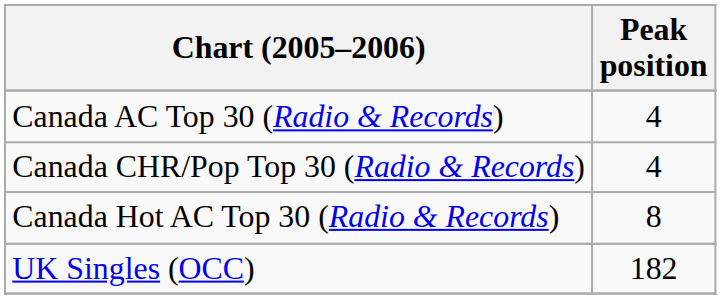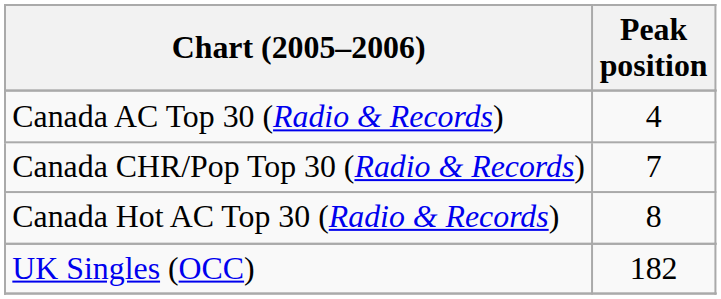 <table class="wikitable sortable">
 <tr>
 <th>Chart (2005–2006)</th>
 <th>Peak<br>position</th>
 </tr>
 <tr>
 </tr>
 <tr>
 </tr>
 <tr>
 <td>Canada AC Top 30 (<em><a href='#'>Radio & Records</a></em>)</td>
 <td align="center">4</td>
 </tr>
 <tr>
 <td>Canada CHR/Pop Top 30 (<em><a href='#'>Radio & Records</a></em>)</td>
-<td align="center">4</td>
+<td align="center">7</td>
 </tr>
 <tr>
 <td>Canada Hot AC Top 30 (<em><a href='#'>Radio & Records</a></em>)</td>
 <td align="center">8</td>
 </tr>
 <tr>
 </tr>
 <tr>
 </tr>
 <tr>
 </tr>
 <tr>
 </tr>
 <tr>
 </tr>
 <tr>
 </tr>
 <tr>
 <td><a href='#'>UK Singles</a> (<a href='#'>OCC</a>)</td>
 <td align="center">182</td>
 </tr>
 <tr>
 </tr>
 <tr>
 </tr>
 <tr>
 </tr>
 </table>
